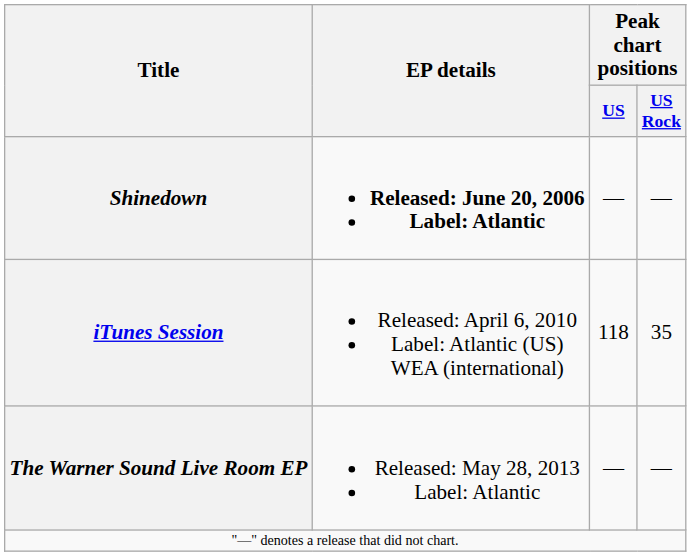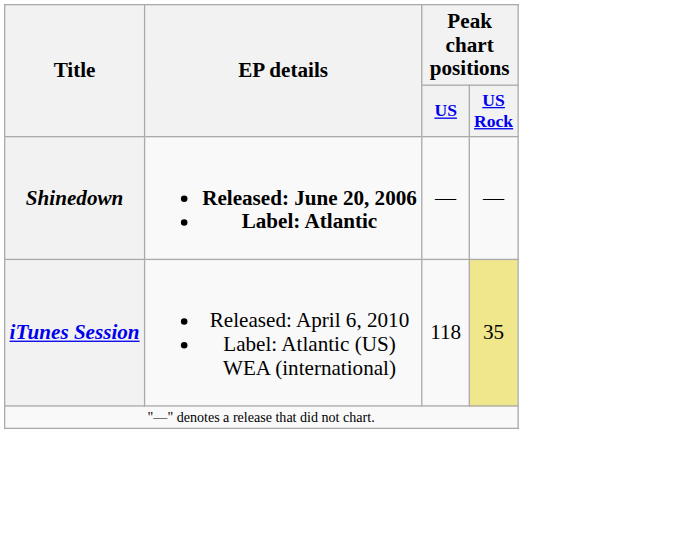 <table class="wikitable plainrowheaders" style="text-align:center;">
 <tr>
 <th rowspan="2">Title</th>
 <th rowspan="2">EP details</th>
 <th colspan="2">Peak chart positions</th>
 </tr>
 <tr style=font-size:smaller;>
 <th width="30"><a href='#'>US</a><br></th>
 <th width="30"><a href='#'>US<br>Rock</a><br></th>
 </tr>
 <tr>
 <th scope="row"><em>Shinedown</em></th>
 <td><strong><br><ul><li>Released: June 20, 2006</li><li>Label: Atlantic</li></ul></strong></td>
 <td>—</td>
 <td>—</td>
 </tr>
 <tr>
 <th scope="row"><em><a href='#'>iTunes Session</a></em></th>
 <td><br><ul><li>Released: April 6, 2010</li><li>Label: Atlantic (US)<br>WEA (international)</li></ul></td>
 <td>118</td>
-<td>35</td>
-</tr>
-<tr>
-<th scope="row"><em>The Warner Sound Live Room EP</em></th>
-<td><br><ul><li>Released: May 28, 2013</li><li>Label: Atlantic</li></ul></td>
-<td>—</td>
-<td>—</td>
+<td style="background: khaki;">35</td>
 </tr>
 <tr>
 <td colspan="4" style="font-size:8pt">"—" denotes a release that did not chart.</td>
 </tr>
 </table>
